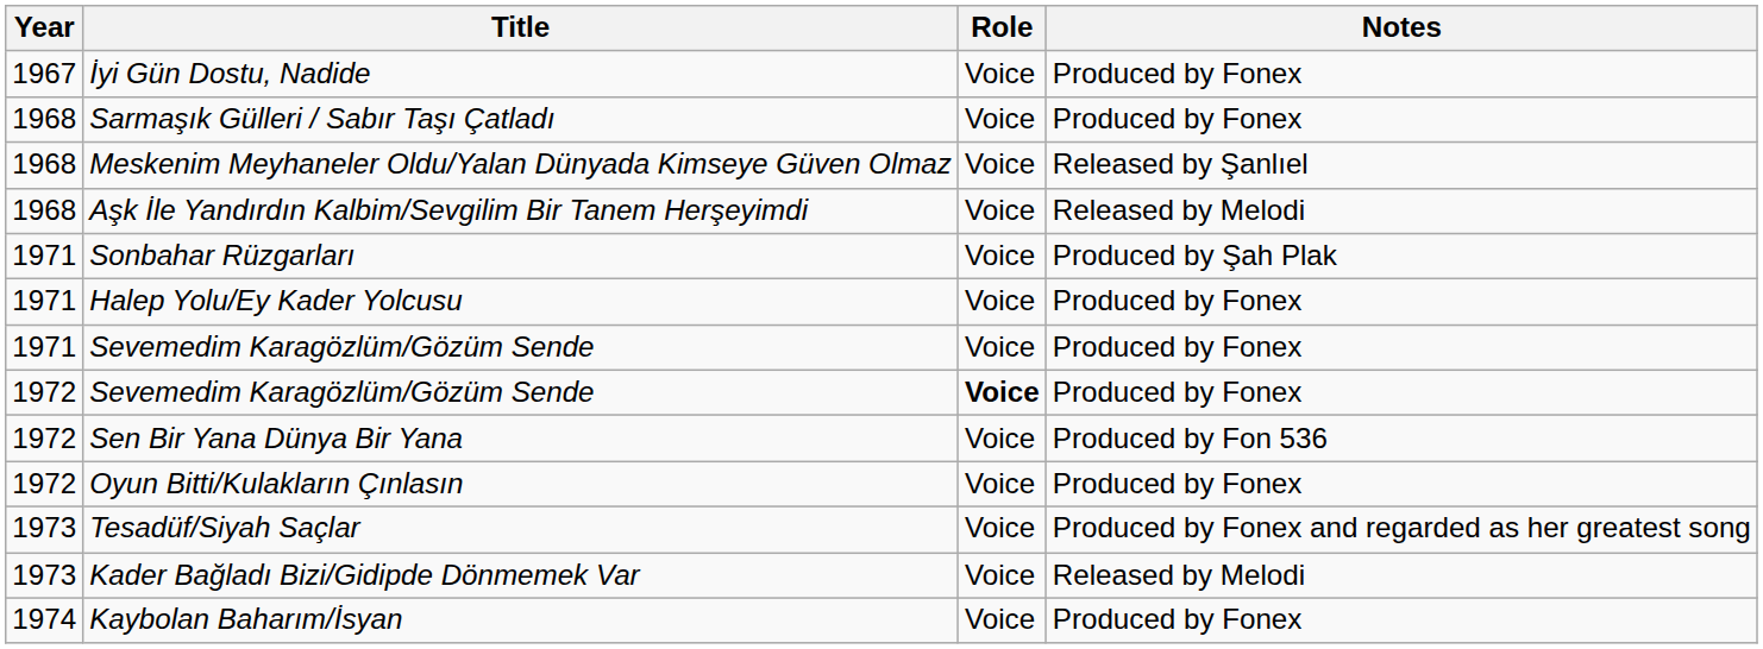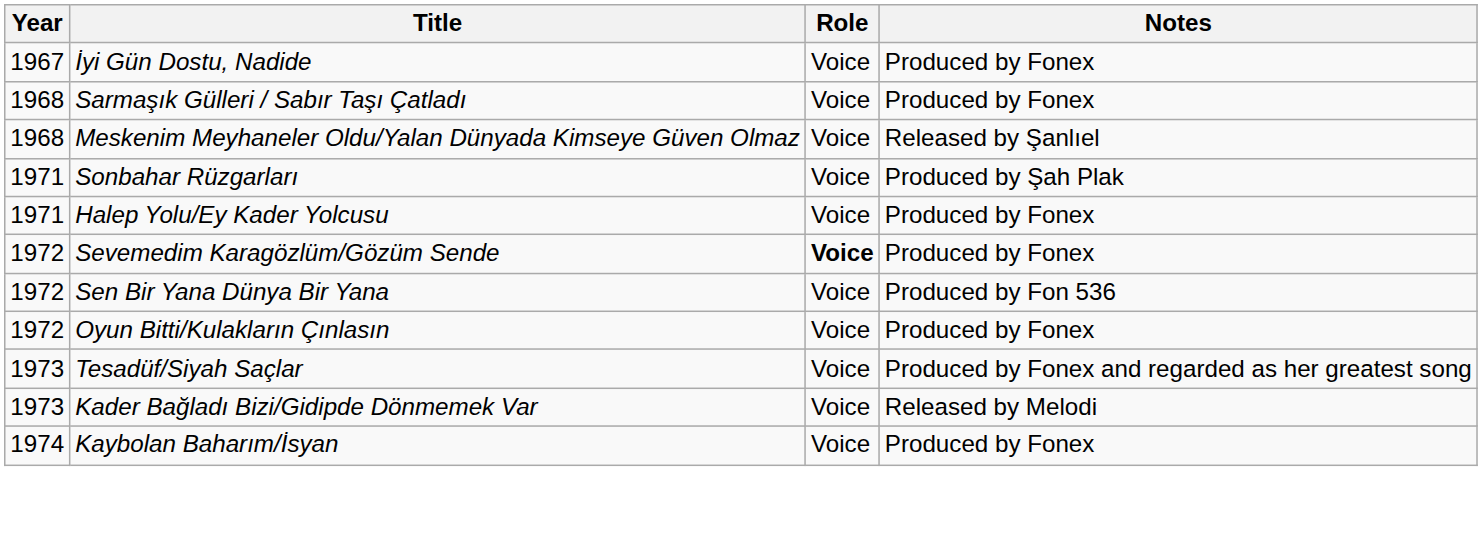 <table class = "wikitable sortable">
 <tr>
 <th>Year</th>
 <th>Title</th>
 <th>Role</th>
 <th class = "unsortable">Notes</th>
 </tr>
 <tr>
 <td>1967</td>
 <td><em>İyi Gün Dostu, Nadide</em></td>
 <td>Voice</td>
 <td>Produced by Fonex</td>
 </tr>
 <tr>
 <td>1968</td>
 <td><em>Sarmaşık Gülleri / Sabır Taşı Çatladı</em></td>
 <td>Voice</td>
 <td>Produced by Fonex</td>
 </tr>
 <tr>
 <td>1968</td>
 <td><em>Meskenim Meyhaneler Oldu/Yalan Dünyada Kimseye Güven Olmaz</em></td>
 <td>Voice</td>
 <td>Released by Şanlıel</td>
 </tr>
 <tr>
-<td>1968</td>
-<td><em>Aşk İle Yandırdın Kalbim/Sevgilim Bir Tanem Herşeyimdi</em></td>
-<td>Voice</td>
-<td>Released by Melodi</td>
-</tr>
-<tr>
 <td>1971</td>
 <td><em>Sonbahar Rüzgarları</em></td>
 <td>Voice</td>
 <td>Produced by Şah Plak</td>
 </tr>
 <tr>
 <td>1971</td>
 <td><em>Halep Yolu/Ey Kader Yolcusu</em></td>
-<td>Voice</td>
-<td>Produced by Fonex</td>
-</tr>
-<tr>
-<td>1971</td>
-<td><em>Sevemedim Karagözlüm/Gözüm Sende</em></td>
 <td>Voice</td>
 <td>Produced by Fonex</td>
 </tr>
 <tr>
 <td>1972</td>
 <td><em>Sevemedim Karagözlüm/Gözüm Sende</em></td>
 <td><strong>Voice</strong></td>
 <td>Produced by Fonex</td>
 </tr>
 <tr>
 <td>1972</td>
 <td><em>Sen Bir Yana Dünya Bir Yana</em></td>
 <td>Voice</td>
 <td>Produced by Fon 536</td>
 </tr>
 <tr>
 <td>1972</td>
 <td><em>Oyun Bitti/Kulakların Çınlasın</em></td>
 <td>Voice</td>
 <td>Produced by Fonex</td>
 </tr>
 <tr>
 <td>1973</td>
 <td><em>Tesadüf/Siyah Saçlar</em></td>
 <td>Voice</td>
 <td>Produced by Fonex and regarded as her greatest song</td>
 </tr>
 <tr>
 <td>1973</td>
 <td><em>Kader Bağladı Bizi/Gidipde Dönmemek Var</em></td>
 <td>Voice</td>
 <td>Released by Melodi</td>
 </tr>
 <tr>
 <td>1974</td>
 <td><em>Kaybolan Baharım/İsyan </em></td>
 <td>Voice</td>
 <td>Produced by Fonex</td>
 </tr>
 </table>
